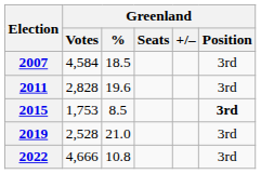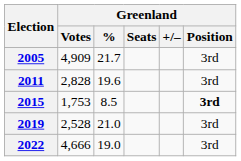 <table class="wikitable" style="font-size:97%; text-align:center;">
 <tr>
 <th rowspan=2>Election</th>
 <th colspan=5>Greenland</th>
 </tr>
 <tr>
 <th>Votes</th>
 <th>%</th>
 <th>Seats</th>
 <th>+/–</th>
 <th>Position</th>
 </tr>
 <tr>
-<th><a href='#'>2007</a></th>
-<td>4,584</td>
-<td>18.5</td>
+<th><a href='#'>2005</a></th>
+<td>4,909</td>
+<td>21.7</td>
 <td></td>
 <td></td>
 <td> 3rd</td>
 </tr>
 <tr>
 <th><a href='#'>2011</a></th>
 <td>2,828</td>
 <td>19.6</td>
 <td></td>
 <td></td>
 <td> 3rd</td>
 </tr>
 <tr>
 <th><a href='#'>2015</a></th>
 <td>1,753</td>
 <td>8.5</td>
 <td></td>
 <td></td>
 <td><strong> 3rd</strong></td>
 </tr>
 <tr>
 <th><a href='#'>2019</a></th>
 <td>2,528</td>
 <td>21.0</td>
 <td></td>
 <td></td>
 <td> 3rd</td>
 </tr>
 <tr>
 <th><a href='#'>2022</a></th>
 <td>4,666</td>
-<td>10.8</td>
+<td>19.0</td>
 <td></td>
 <td></td>
 <td> 3rd</td>
 </tr>
 </table>
